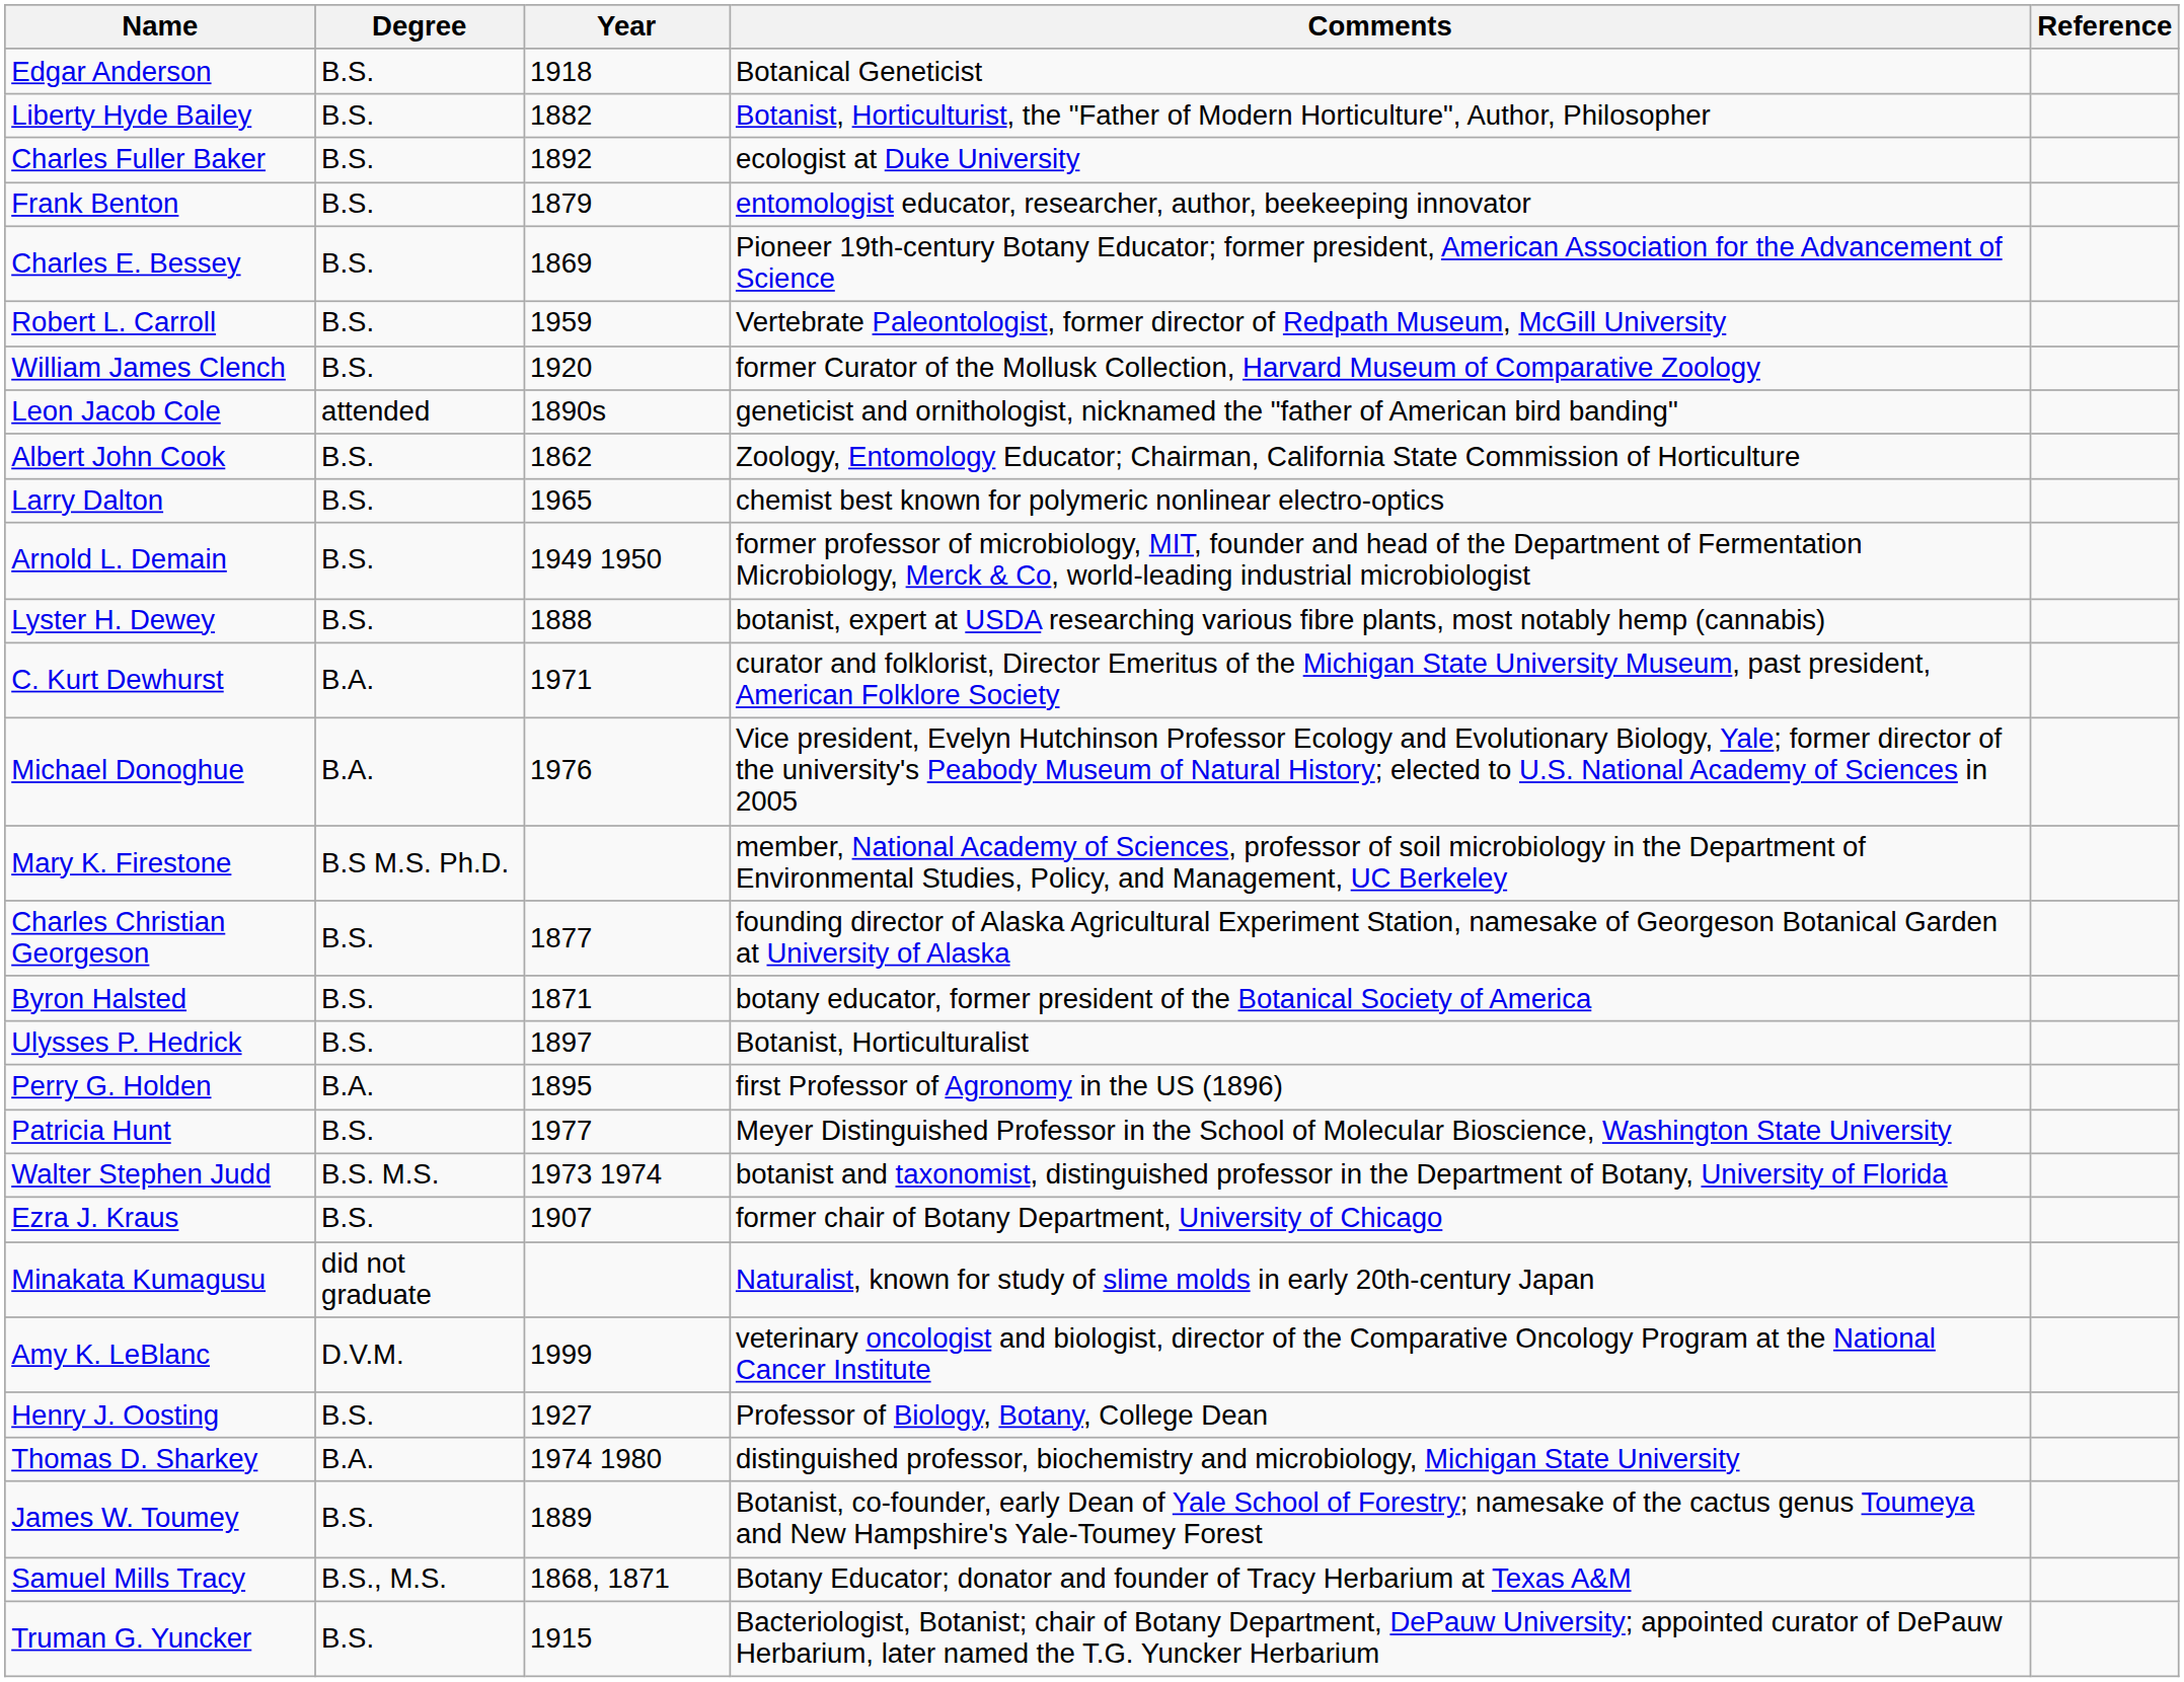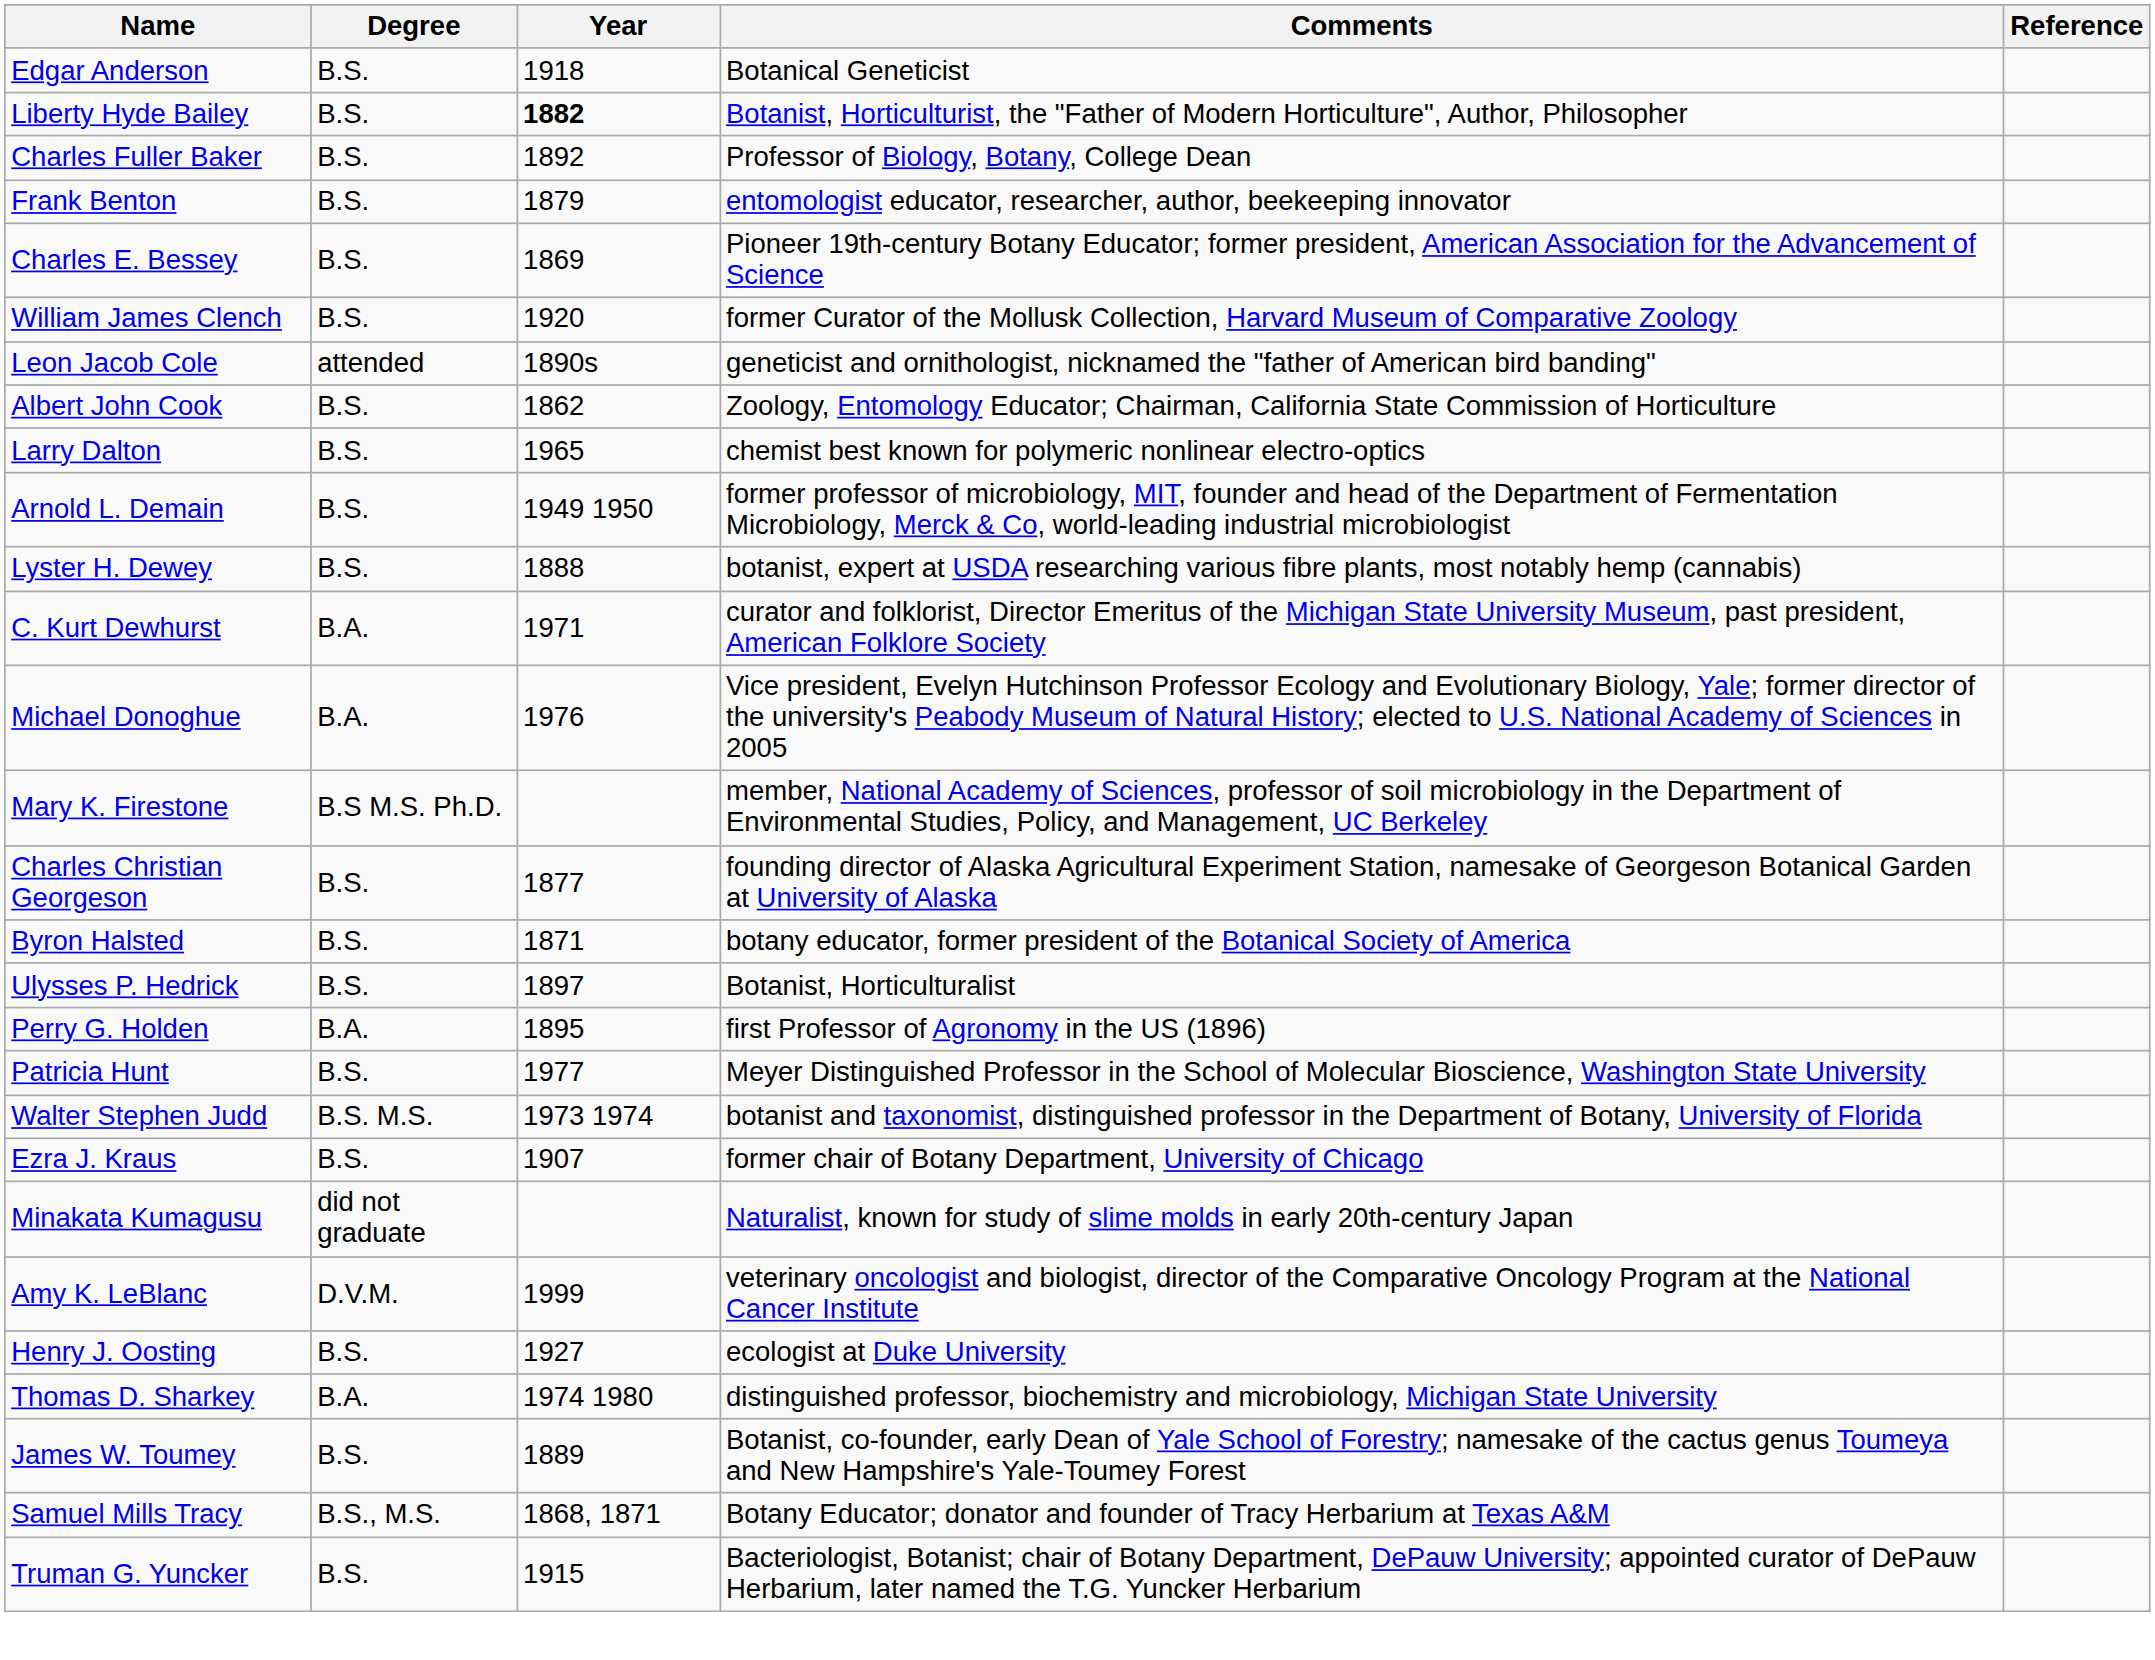 <table class="wikitable sortable">
 <tr>
 <th style="width:15%;">Name</th>
 <th style="width:10%;">Degree</th>
 <th style="width:10%;">Year</th>
 <th style="width:65%;">Comments</th>
 <th style="width:5%;">Reference</th>
 </tr>
 <tr>
 <td><a href='#'>Edgar Anderson</a></td>
 <td>B.S.</td>
 <td>1918</td>
 <td>Botanical Geneticist</td>
 <td></td>
 </tr>
 <tr>
 <td><a href='#'>Liberty Hyde Bailey</a></td>
 <td>B.S.</td>
-<td>1882</td>
+<td><strong>1882</strong></td>
 <td><a href='#'>Botanist</a>, <a href='#'>Horticulturist</a>, the "Father of Modern Horticulture", Author, Philosopher</td>
 <td></td>
 </tr>
 <tr>
 <td><a href='#'>Charles Fuller Baker</a></td>
 <td>B.S.</td>
 <td>1892</td>
-<td>ecologist at <a href='#'>Duke University</a></td>
+<td>Professor of <a href='#'>Biology</a>, <a href='#'>Botany</a>, College Dean</td>
 <td></td>
 </tr>
 <tr>
 <td><a href='#'>Frank Benton</a></td>
 <td>B.S.</td>
 <td>1879</td>
 <td><a href='#'>entomologist</a> educator, researcher, author, beekeeping innovator</td>
 <td></td>
 </tr>
 <tr>
 <td><a href='#'>Charles E. Bessey</a></td>
 <td>B.S.</td>
 <td>1869</td>
 <td>Pioneer 19th-century Botany Educator; former president, <a href='#'>American Association for the Advancement of Science</a></td>
-<td></td>
-</tr>
-<tr>
-<td><a href='#'>Robert L. Carroll</a></td>
-<td>B.S.</td>
-<td>1959</td>
-<td>Vertebrate <a href='#'>Paleontologist</a>, former director of <a href='#'>Redpath Museum</a>, <a href='#'>McGill University</a></td>
 <td></td>
 </tr>
 <tr>
 <td><a href='#'>William James Clench</a></td>
 <td>B.S.</td>
 <td>1920</td>
 <td>former Curator of the Mollusk Collection, <a href='#'>Harvard Museum of Comparative Zoology</a></td>
 <td></td>
 </tr>
 <tr>
 <td><a href='#'>Leon Jacob Cole</a></td>
 <td>attended</td>
 <td>1890s</td>
 <td>geneticist and ornithologist, nicknamed the "father of American bird banding"</td>
 <td></td>
 </tr>
 <tr>
 <td><a href='#'>Albert John Cook</a></td>
 <td>B.S.</td>
 <td>1862</td>
 <td>Zoology, <a href='#'>Entomology</a> Educator; Chairman, California State Commission of Horticulture</td>
 <td></td>
 </tr>
 <tr>
 <td><a href='#'>Larry Dalton</a></td>
 <td>B.S.</td>
 <td>1965</td>
 <td>chemist best known for polymeric nonlinear electro-optics</td>
 <td></td>
 </tr>
 <tr>
 <td><a href='#'>Arnold L. Demain</a></td>
 <td>B.S.</td>
 <td>1949 1950</td>
 <td>former professor of microbiology, <a href='#'>MIT</a>, founder and head of the Department of Fermentation Microbiology, <a href='#'>Merck & Co</a>, world-leading industrial microbiologist</td>
 <td></td>
 </tr>
 <tr>
 <td><a href='#'>Lyster H. Dewey</a></td>
 <td>B.S.</td>
 <td>1888</td>
 <td>botanist, expert at <a href='#'>USDA</a> researching various fibre plants, most notably hemp (cannabis)</td>
 <td></td>
 </tr>
 <tr>
 <td><a href='#'>C. Kurt Dewhurst</a></td>
 <td>B.A.</td>
 <td>1971</td>
 <td>curator and folklorist, Director Emeritus of the <a href='#'>Michigan State University Museum</a>, past president, <a href='#'>American Folklore Society</a></td>
 <td></td>
 </tr>
 <tr>
 <td><a href='#'>Michael Donoghue</a></td>
 <td>B.A.</td>
 <td>1976</td>
 <td>Vice president, Evelyn Hutchinson Professor Ecology and Evolutionary Biology, <a href='#'>Yale</a>; former director of the university's <a href='#'>Peabody Museum of Natural History</a>; elected to <a href='#'>U.S. National Academy of Sciences</a> in 2005</td>
 <td></td>
 </tr>
 <tr>
 <td><a href='#'>Mary K. Firestone</a></td>
 <td>B.S M.S. Ph.D.</td>
 <td></td>
 <td>member, <a href='#'>National Academy of Sciences</a>, professor of soil microbiology in the Department of Environmental Studies, Policy, and Management, <a href='#'>UC Berkeley</a></td>
 <td></td>
 </tr>
 <tr>
 <td><a href='#'>Charles Christian Georgeson</a></td>
 <td>B.S.</td>
 <td>1877</td>
 <td>founding director of Alaska Agricultural Experiment Station, namesake of Georgeson Botanical Garden at <a href='#'>University of Alaska</a></td>
 <td></td>
 </tr>
 <tr>
 <td><a href='#'>Byron Halsted</a></td>
 <td>B.S.</td>
 <td>1871</td>
 <td>botany educator, former president of the <a href='#'>Botanical Society of America</a></td>
 <td></td>
 </tr>
 <tr>
 <td><a href='#'>Ulysses P. Hedrick</a></td>
 <td>B.S.</td>
 <td>1897</td>
 <td>Botanist, Horticulturalist</td>
 <td></td>
 </tr>
 <tr>
 <td><a href='#'>Perry G. Holden</a></td>
 <td>B.A.</td>
 <td>1895</td>
 <td>first Professor of <a href='#'>Agronomy</a> in the US (1896)</td>
 <td></td>
 </tr>
 <tr>
 <td><a href='#'>Patricia Hunt</a></td>
 <td>B.S.</td>
 <td>1977</td>
 <td>Meyer Distinguished Professor in the School of Molecular Bioscience, <a href='#'>Washington State University</a></td>
 <td></td>
 </tr>
 <tr>
 <td><a href='#'>Walter Stephen Judd</a></td>
 <td>B.S. M.S.</td>
 <td>1973 1974</td>
 <td>botanist and <a href='#'>taxonomist</a>, distinguished professor in the Department of Botany, <a href='#'>University of Florida</a></td>
 <td></td>
 </tr>
 <tr>
 <td><a href='#'>Ezra J. Kraus</a></td>
 <td>B.S.</td>
 <td>1907</td>
 <td>former chair of Botany Department, <a href='#'>University of Chicago</a></td>
 <td></td>
 </tr>
 <tr>
 <td><a href='#'>Minakata Kumagusu</a></td>
 <td>did not graduate</td>
 <td></td>
 <td><a href='#'>Naturalist</a>, known for study of <a href='#'>slime molds</a> in early 20th-century Japan</td>
 <td></td>
 </tr>
 <tr>
 <td><a href='#'>Amy K. LeBlanc</a></td>
 <td>D.V.M.</td>
 <td>1999</td>
 <td>veterinary <a href='#'>oncologist</a> and biologist, director of the Comparative Oncology Program at the <a href='#'>National Cancer Institute</a></td>
 <td></td>
 </tr>
 <tr>
 <td><a href='#'>Henry J. Oosting</a></td>
 <td>B.S.</td>
 <td>1927</td>
-<td>Professor of <a href='#'>Biology</a>, <a href='#'>Botany</a>, College Dean</td>
+<td>ecologist at <a href='#'>Duke University</a></td>
 <td></td>
 </tr>
 <tr>
 <td><a href='#'>Thomas D. Sharkey</a></td>
 <td>B.A.</td>
 <td>1974 1980</td>
 <td>distinguished professor, biochemistry and microbiology, <a href='#'>Michigan State University</a></td>
 <td></td>
 </tr>
 <tr>
 <td><a href='#'>James W. Toumey</a></td>
 <td>B.S.</td>
 <td>1889</td>
 <td>Botanist, co-founder, early Dean of <a href='#'>Yale School of Forestry</a>; namesake of the cactus genus <a href='#'>Toumeya</a> and New Hampshire's Yale-Toumey Forest</td>
 <td></td>
 </tr>
 <tr>
 <td><a href='#'>Samuel Mills Tracy</a></td>
 <td>B.S., M.S.</td>
 <td>1868, 1871</td>
 <td>Botany Educator; donator and founder of Tracy Herbarium at <a href='#'>Texas A&M</a></td>
 <td></td>
 </tr>
 <tr>
 <td><a href='#'>Truman G. Yuncker</a></td>
 <td>B.S.</td>
 <td>1915</td>
 <td>Bacteriologist, Botanist; chair of Botany Department, <a href='#'>DePauw University</a>; appointed curator of DePauw Herbarium, later named the T.G. Yuncker Herbarium</td>
 <td></td>
 </tr>
 </table>
